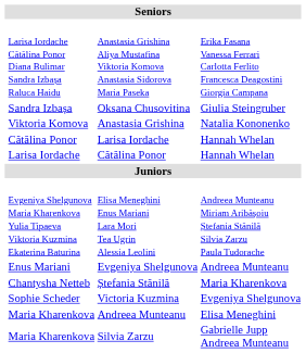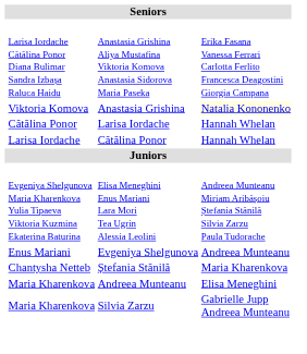 <table>
 <tr bgcolor="DFDFDF">
 <td colspan="4" align="center"><strong>Seniors</strong></td>
 </tr>
 <tr>
 <th scope=row style="text-align:left"><br></th>
 <td><br><small><a href='#'>Larisa Iordache</a><br><a href='#'>Cătălina Ponor</a><br><a href='#'>Diana Bulimar</a><br><a href='#'>Sandra Izbașa</a><br><a href='#'>Raluca Haidu</a></small></td>
 <td><br><small><a href='#'>Anastasia Grishina</a><br><a href='#'>Aliya Mustafina</a><br><a href='#'>Viktoria Komova</a><br><a href='#'>Anastasia Sidorova</a><br><a href='#'>Maria Paseka</a></small></td>
 <td><br><small><a href='#'>Erika Fasana</a><br><a href='#'>Vanessa Ferrari</a><br><a href='#'>Carlotta Ferlito</a><br><a href='#'>Francesca Deagostini</a><br><a href='#'>Giorgia Campana</a></small></td>
 </tr>
 <tr>
 <th scope=row style="text-align:left"><br></th>
-<td> <a href='#'>Sandra Izbașa</a></td>
-<td> <a href='#'>Oksana Chusovitina</a></td>
-<td> <a href='#'>Giulia Steingruber</a></td>
-</tr>
-<tr>
-<th scope=row style="text-align:left"><br></th>
 <td> <a href='#'>Viktoria Komova</a></td>
 <td> <a href='#'>Anastasia Grishina</a></td>
-<td> <a href='#'>Natalia Kononenko</a></td>
+<td style="background: lightyellow;"> <a href='#'>Natalia Kononenko</a></td>
 </tr>
 <tr>
 <th scope=row style="text-align:left"><br></th>
 <td> <a href='#'>Cătălina Ponor</a></td>
 <td> <a href='#'>Larisa Iordache</a></td>
 <td> <a href='#'>Hannah Whelan</a></td>
 </tr>
 <tr>
 <th scope=row style="text-align:left"><br></th>
 <td> <a href='#'>Larisa Iordache</a></td>
 <td> <a href='#'>Cătălina Ponor</a></td>
 <td> <a href='#'>Hannah Whelan</a></td>
 </tr>
 <tr style="background:#dfdfdf;">
 <td colspan="4" style="text-align:center;"><strong>Juniors</strong></td>
 </tr>
 <tr>
 <th scope=row style="text-align:left"><br></th>
 <td><br><small><a href='#'>Evgeniya Shelgunova</a><br><a href='#'>Maria Kharenkova</a><br><a href='#'>Yulia Tipaeva</a><br><a href='#'>Viktoria Kuzmina</a><br><a href='#'>Ekaterina Baturina</a></small></td>
 <td><br><small><a href='#'>Elisa Meneghini</a><br><a href='#'>Enus Mariani</a><br><a href='#'>Lara Mori</a><br><a href='#'>Tea Ugrin</a><br><a href='#'>Alessia Leolini</a></small></td>
 <td><br><small><a href='#'>Andreea Munteanu</a><br><a href='#'>Miriam Aribășoiu</a><br><a href='#'>Ștefania Stănilă</a><br><a href='#'>Silvia Zarzu</a><br><a href='#'>Paula Tudorache</a></small></td>
 </tr>
 <tr>
 <th scope=row style="text-align:left"><br></th>
 <td> <a href='#'>Enus Mariani</a></td>
 <td> <a href='#'>Evgeniya Shelgunova</a></td>
 <td> <a href='#'>Andreea Munteanu</a></td>
 </tr>
 <tr>
 <th scope=row style="text-align:left"><br></th>
 <td> <a href='#'>Chantysha Netteb</a></td>
 <td> <a href='#'>Ștefania Stănilă</a></td>
 <td> <a href='#'>Maria Kharenkova</a></td>
 </tr>
 <tr>
 <th scope=row style="text-align:left"><br></th>
-<td> <a href='#'>Sophie Scheder</a></td>
-<td> <a href='#'>Victoria Kuzmina</a></td>
-<td> <a href='#'>Evgeniya Shelgunova</a></td>
-</tr>
-<tr>
-<th scope=row style="text-align:left"><br></th>
 <td> <a href='#'>Maria Kharenkova</a></td>
 <td> <a href='#'>Andreea Munteanu</a></td>
 <td> <a href='#'>Elisa Meneghini</a></td>
 </tr>
 <tr>
 <th scope=row style="text-align:left"><br></th>
 <td> <a href='#'>Maria Kharenkova</a></td>
 <td> <a href='#'>Silvia Zarzu</a></td>
 <td> <a href='#'>Gabrielle Jupp</a><br> <a href='#'>Andreea Munteanu</a></td>
 </tr>
 </table>
